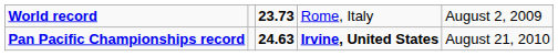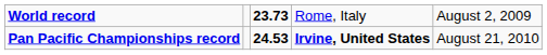 <table class="wikitable">
 <tr>
 <td><strong><a href='#'>World record</a></strong></td>
 <td></td>
 <td><strong>23.73</strong></td>
 <td><a href='#'>Rome</a>, Italy</td>
 <td>August 2, 2009</td>
 </tr>
 <tr>
 <td><strong><a href='#'>Pan Pacific Championships record</a></strong></td>
 <td></td>
-<td><strong>24.63</strong></td>
+<td><strong>24.53</strong></td>
 <td><strong><a href='#'>Irvine</a>, United States</strong></td>
 <td>August 21, 2010</td>
 </tr>
 </table>
